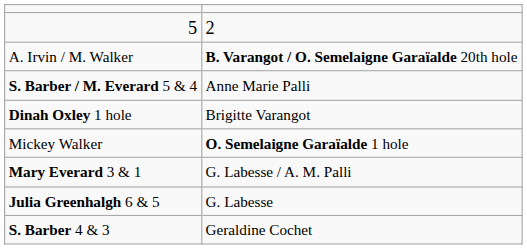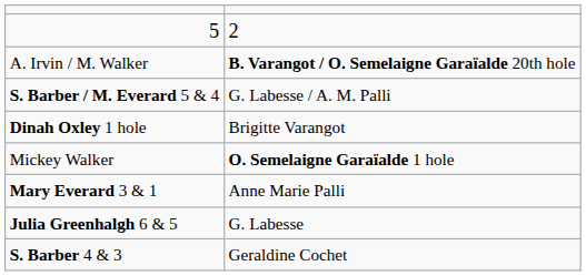 <table class="wikitable">
 <tr>
 <td align=centerwidth="220"></td>
 <td align=centerwidth="220"></td>
 </tr>
 <tr>
 <td align="right">5</td>
 <td>2</td>
 </tr>
 <tr>
 <td><small>A. Irvin / M. Walker</small></td>
 <td><small><strong>B. Varangot / O. Semelaigne Garaïalde</strong> 20th hole</small></td>
 </tr>
 <tr>
 <td><small><strong>S. Barber / M. Everard</strong> 5 & 4</small></td>
-<td><small>Anne Marie Palli</small></td>
+<td><small>G. Labesse / A. M. Palli</small></td>
 </tr>
 <tr>
 <td><small><strong>Dinah Oxley</strong> 1 hole</small></td>
 <td><small>Brigitte Varangot</small></td>
 </tr>
 <tr>
 <td><small>Mickey Walker</small></td>
 <td><small><strong>O. Semelaigne Garaïalde</strong> 1 hole</small></td>
 </tr>
 <tr>
 <td><small><strong>Mary Everard</strong> 3 & 1</small></td>
-<td><small>G. Labesse / A. M. Palli</small></td>
+<td><small>Anne Marie Palli</small></td>
 </tr>
 <tr>
 <td><small><strong>Julia Greenhalgh</strong> 6 & 5</small></td>
 <td><small>G. Labesse</small></td>
 </tr>
 <tr>
 <td><small><strong>S. Barber</strong> 4 & 3</small></td>
 <td><small>Geraldine Cochet</small></td>
 </tr>
 </table>
